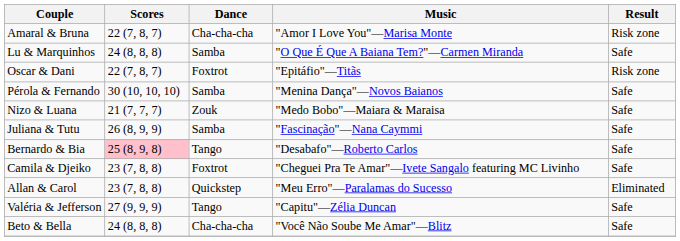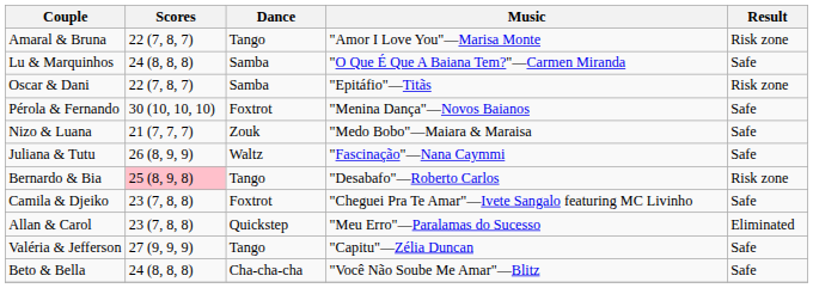 <table class="wikitable sortable" style="width:100%;">
 <tr>
 <th width="15.0%">Couple</th>
 <th width="12.5%">Scores</th>
 <th width="12.5%">Dance</th>
 <th width="50.0%">Music</th>
 <th width="10.0%">Result</th>
 </tr>
 <tr>
 <td>Amaral & Bruna</td>
 <td>22 (7, 8, 7)</td>
-<td>Cha-cha-cha</td>
+<td>Tango</td>
 <td>"Amor I Love You"—<a href='#'>Marisa Monte</a></td>
 <td>Risk zone</td>
 </tr>
 <tr>
 <td>Lu & Marquinhos</td>
 <td>24 (8, 8, 8)</td>
 <td>Samba</td>
 <td>"<a href='#'>O Que É Que A Baiana Tem?</a>"—<a href='#'>Carmen Miranda</a></td>
 <td>Safe</td>
 </tr>
 <tr>
 <td>Oscar & Dani</td>
 <td>22 (7, 8, 7)</td>
-<td>Foxtrot</td>
+<td>Samba</td>
 <td>"Epitáfio"—<a href='#'>Titãs</a></td>
 <td>Risk zone</td>
 </tr>
 <tr>
 <td>Pérola & Fernando</td>
 <td>30 (10, 10, 10)</td>
-<td>Samba</td>
+<td>Foxtrot</td>
 <td>"Menina Dança"—<a href='#'>Novos Baianos</a></td>
 <td>Safe</td>
 </tr>
 <tr>
 <td>Nizo & Luana</td>
 <td>21 (7, 7, 7)</td>
 <td>Zouk</td>
 <td>"Medo Bobo"—Maiara & Maraisa</td>
 <td>Safe</td>
 </tr>
 <tr>
 <td>Juliana & Tutu</td>
 <td>26 (8, 9, 9)</td>
-<td>Samba</td>
+<td>Waltz</td>
 <td>"<a href='#'>Fascinação</a>"—<a href='#'>Nana Caymmi</a></td>
 <td>Safe</td>
 </tr>
 <tr>
 <td>Bernardo & Bia</td>
 <td style="background: pink;">25 (8, 9, 8)</td>
 <td>Tango</td>
 <td>"Desabafo"—<a href='#'>Roberto Carlos</a></td>
-<td>Safe</td>
+<td>Risk zone</td>
 </tr>
 <tr>
 <td>Camila & Djeiko</td>
 <td>23 (7, 8, 8)</td>
 <td>Foxtrot</td>
 <td>"Cheguei Pra Te Amar"—<a href='#'>Ivete Sangalo</a> featuring MC Livinho</td>
 <td>Safe</td>
 </tr>
 <tr>
 <td>Allan & Carol</td>
 <td>23 (7, 8, 8)</td>
 <td>Quickstep</td>
 <td>"Meu Erro"—<a href='#'>Paralamas do Sucesso</a></td>
 <td>Eliminated</td>
 </tr>
 <tr>
 <td>Valéria & Jefferson</td>
 <td>27 (9, 9, 9)</td>
 <td>Tango</td>
 <td>"Capitu"—<a href='#'>Zélia Duncan</a></td>
 <td>Safe</td>
 </tr>
 <tr>
 <td>Beto & Bella</td>
 <td>24 (8, 8, 8)</td>
 <td>Cha-cha-cha</td>
 <td>"Você Não Soube Me Amar"—<a href='#'>Blitz</a></td>
 <td>Safe</td>
 </tr>
 <tr>
 </tr>
 </table>
